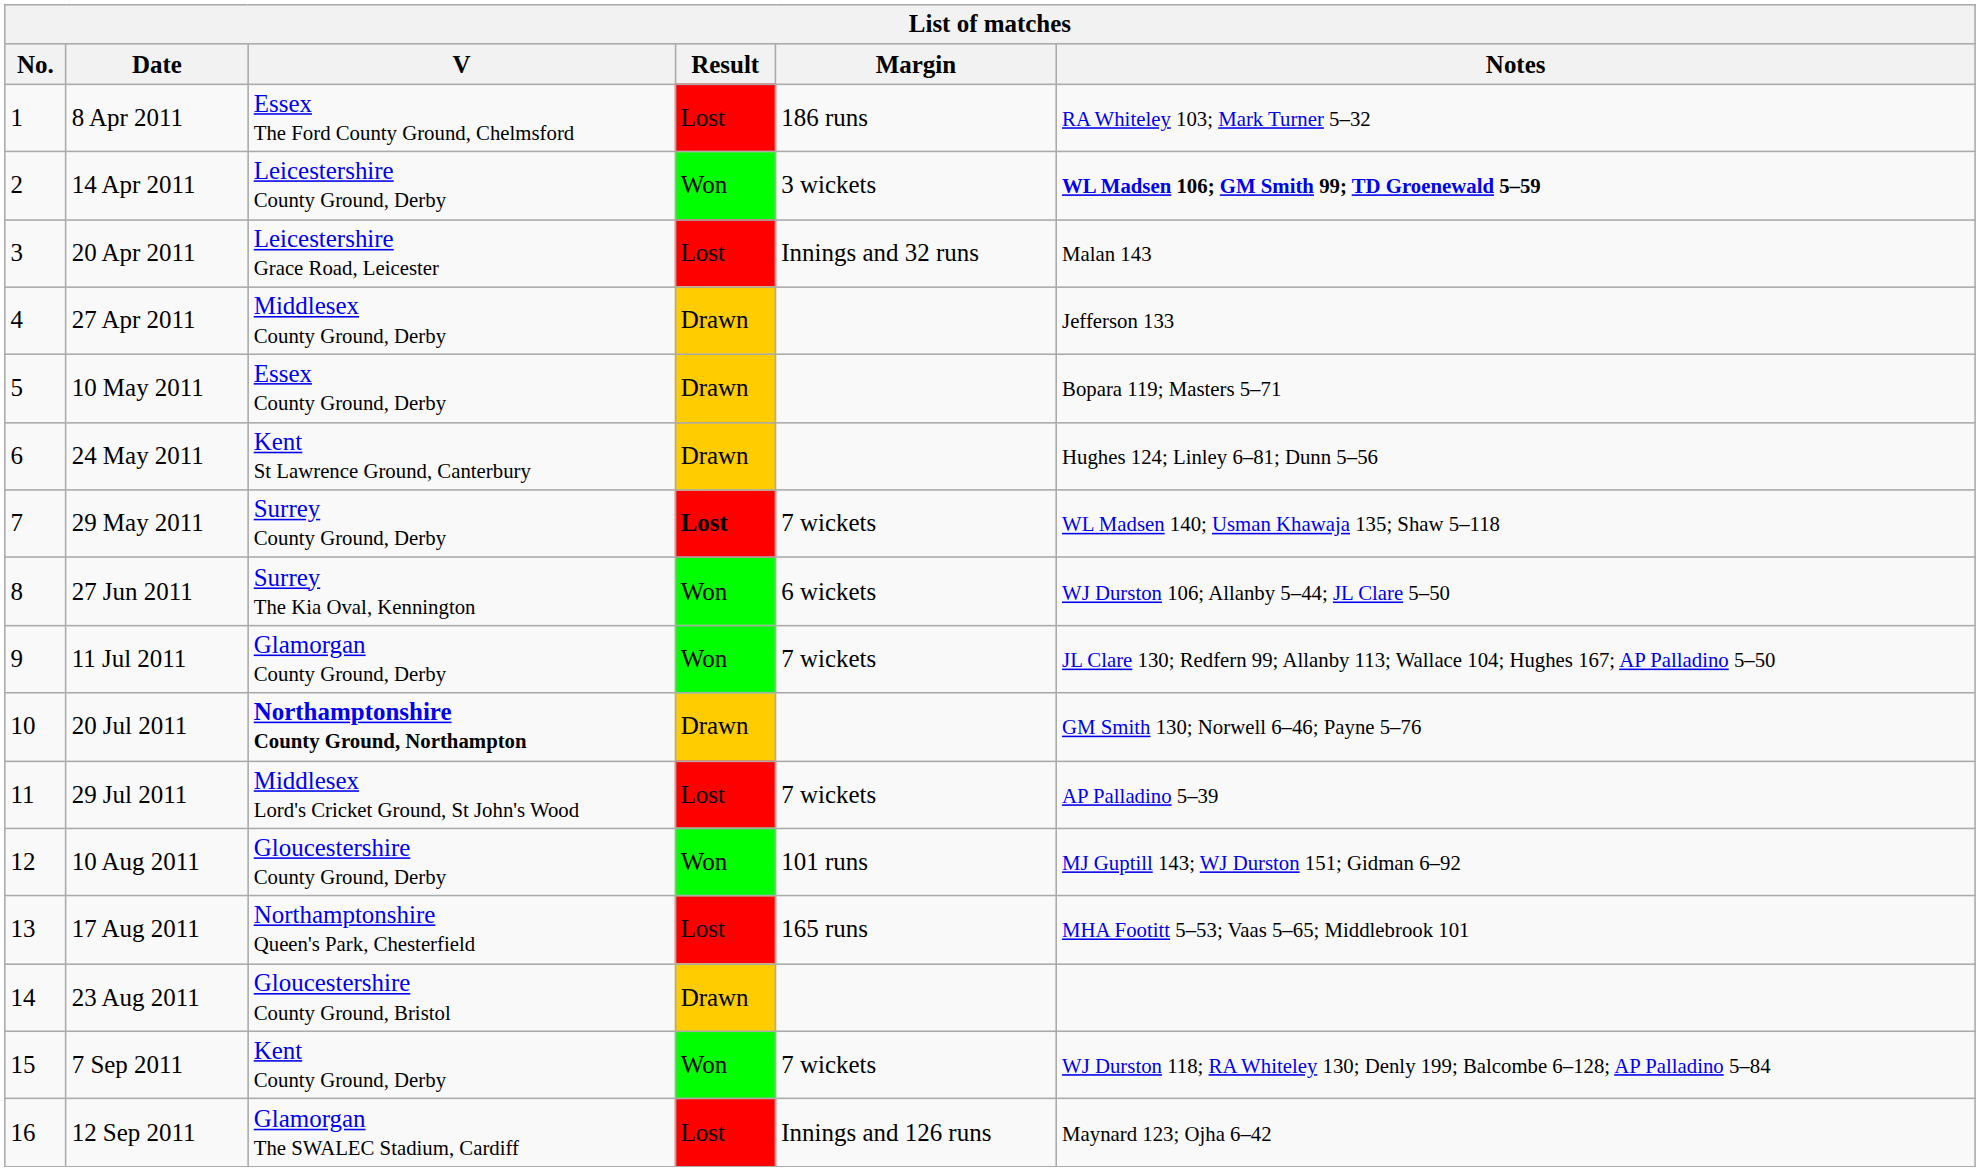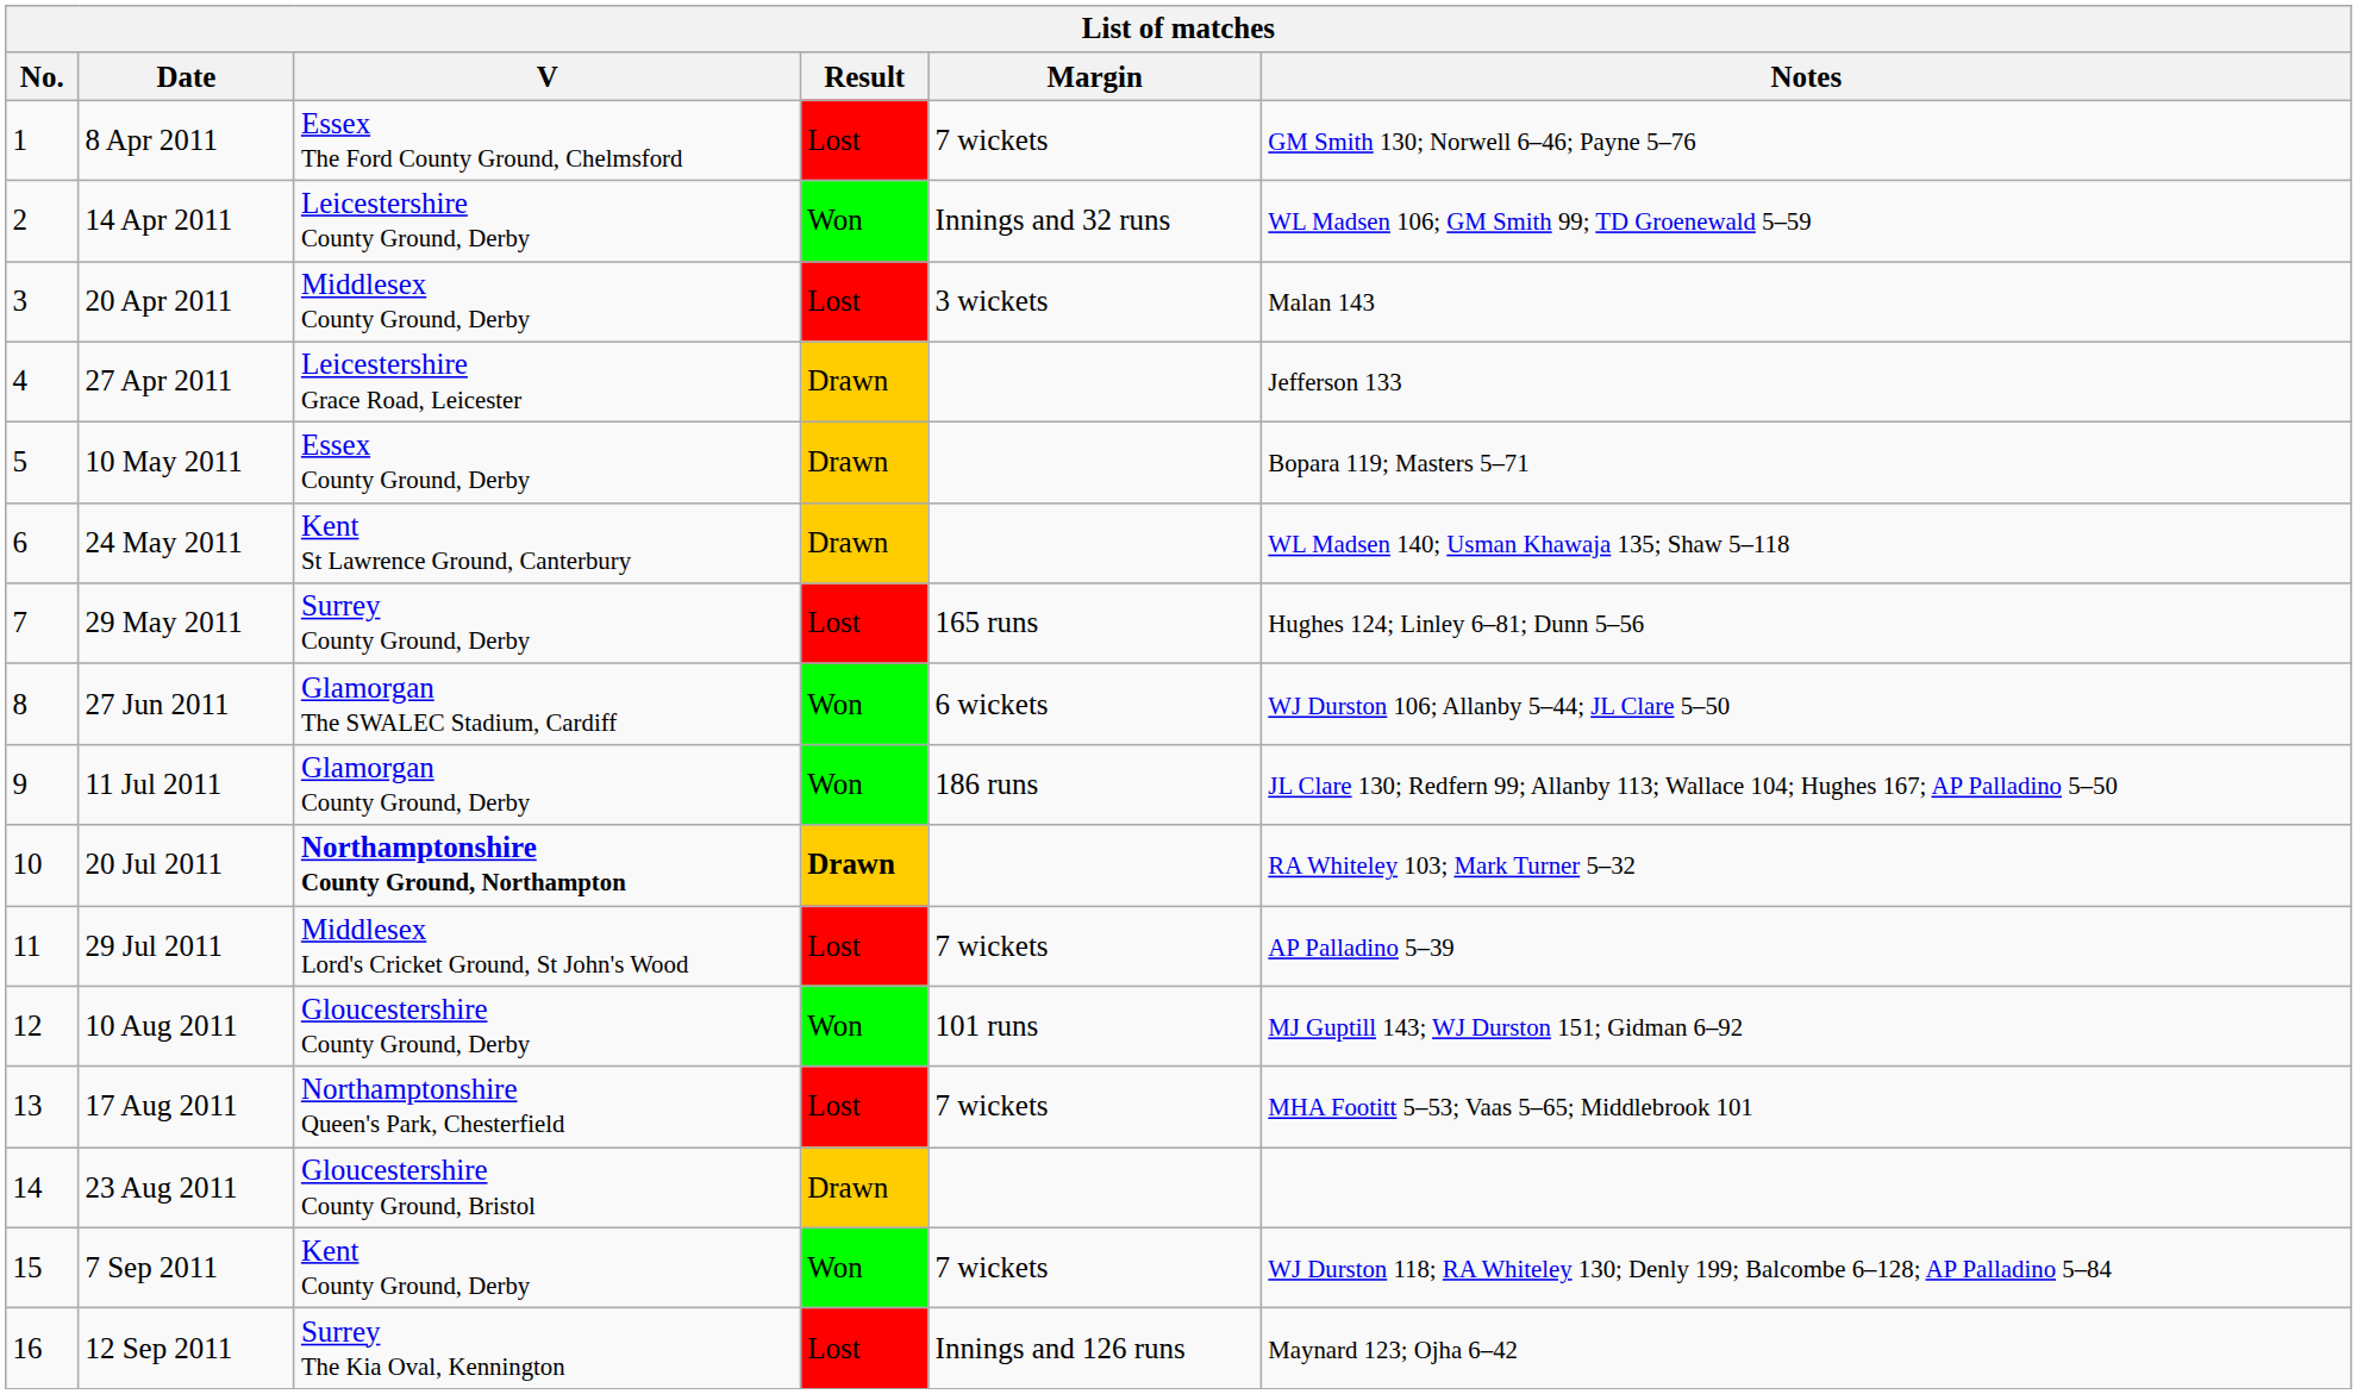 <table class="wikitable" width="100%">
 <tr>
 <th bgcolor="#efefef" colspan=6>List of matches</th>
 </tr>
 <tr bgcolor="#efefef">
 <th>No.</th>
 <th>Date</th>
 <th>V</th>
 <th>Result</th>
 <th>Margin</th>
 <th>Notes</th>
 </tr>
 <tr>
 <td>1</td>
 <td>8 Apr 2011</td>
 <td><a href='#'>Essex</a><br><small> The Ford County Ground, Chelmsford</small></td>
 <td bgcolor="#FF0000">Lost</td>
-<td>186 runs</td>
-<td><small> <a href='#'>RA Whiteley</a> 103; <a href='#'>Mark Turner</a> 5–32 </small></td>
+<td>7 wickets</td>
+<td><small> <a href='#'>GM Smith</a> 130; Norwell 6–46; Payne 5–76 </small></td>
 </tr>
 <tr>
 <td>2</td>
 <td>14 Apr 2011</td>
 <td><a href='#'>Leicestershire</a><br><small> County Ground, Derby</small></td>
 <td bgcolor="#00FF00">Won</td>
-<td>3 wickets</td>
-<td><strong><small> <a href='#'>WL Madsen</a> 106; <a href='#'>GM Smith</a> 99; <a href='#'>TD Groenewald</a> 5–59 </small></strong></td>
+<td>Innings and 32 runs</td>
+<td><small> <a href='#'>WL Madsen</a> 106; <a href='#'>GM Smith</a> 99; <a href='#'>TD Groenewald</a> 5–59 </small></td>
 </tr>
 <tr>
 <td>3</td>
 <td>20 Apr 2011</td>
-<td><a href='#'>Leicestershire</a><br><small> Grace Road, Leicester </small></td>
+<td><a href='#'>Middlesex</a><br><small> County Ground, Derby</small></td>
 <td bgcolor="#FF0000">Lost</td>
-<td>Innings and 32 runs</td>
+<td>3 wickets</td>
 <td><small> Malan 143 </small></td>
 </tr>
 <tr>
 <td>4</td>
 <td>27 Apr 2011</td>
-<td><a href='#'>Middlesex</a><br><small> County Ground, Derby</small></td>
+<td><a href='#'>Leicestershire</a><br><small> Grace Road, Leicester </small></td>
 <td bgcolor="#FFCC00">Drawn</td>
 <td></td>
 <td><small> Jefferson 133 </small></td>
 </tr>
 <tr>
 <td>5</td>
 <td>10 May 2011</td>
 <td><a href='#'>Essex</a><br><small> County Ground, Derby</small></td>
 <td bgcolor="#FFCC00">Drawn</td>
 <td></td>
 <td><small> Bopara 119; Masters 5–71 </small></td>
 </tr>
 <tr>
 <td>6</td>
 <td>24 May 2011</td>
 <td><a href='#'>Kent</a> <br><small> St Lawrence Ground, Canterbury</small></td>
 <td bgcolor="#FFCC00">Drawn</td>
 <td></td>
-<td><small> Hughes 124; Linley 6–81; Dunn 5–56 </small></td>
+<td><small> <a href='#'>WL Madsen</a> 140; <a href='#'>Usman Khawaja</a> 135; Shaw 5–118 </small></td>
 </tr>
 <tr>
 <td>7</td>
 <td>29 May 2011</td>
 <td><a href='#'>Surrey</a><br><small> County Ground, Derby</small></td>
-<td bgcolor="#FF0000"><strong>Lost</strong></td>
-<td>7 wickets</td>
-<td><small> <a href='#'>WL Madsen</a> 140; <a href='#'>Usman Khawaja</a> 135; Shaw 5–118 </small></td>
+<td bgcolor="#FF0000">Lost</td>
+<td>165 runs</td>
+<td><small> Hughes 124; Linley 6–81; Dunn 5–56 </small></td>
 </tr>
 <tr>
 <td>8</td>
 <td>27 Jun 2011</td>
-<td><a href='#'>Surrey</a><br><small> The Kia Oval, Kennington</small></td>
+<td><a href='#'>Glamorgan</a><br><small> The SWALEC Stadium, Cardiff</small></td>
 <td bgcolor="#00FF00">Won</td>
 <td>6 wickets</td>
 <td><small> <a href='#'>WJ Durston</a> 106; Allanby 5–44; <a href='#'>JL Clare</a> 5–50 </small></td>
 </tr>
 <tr>
 <td>9</td>
 <td>11 Jul 2011</td>
 <td><a href='#'>Glamorgan</a><br><small> County Ground, Derby</small></td>
 <td bgcolor="#00FF00">Won</td>
-<td>7 wickets</td>
+<td>186 runs</td>
 <td><small> <a href='#'>JL Clare</a> 130; Redfern 99; Allanby 113; Wallace 104; Hughes 167; <a href='#'>AP Palladino</a> 5–50 </small></td>
 </tr>
 <tr>
 <td>10</td>
 <td>20 Jul 2011</td>
 <td><strong><a href='#'>Northamptonshire</a><br><small> County Ground, Northampton</small></strong></td>
-<td bgcolor="#FFCC00">Drawn</td>
+<td bgcolor="#FFCC00"><strong>Drawn</strong></td>
 <td></td>
-<td><small> <a href='#'>GM Smith</a> 130; Norwell 6–46; Payne 5–76 </small></td>
+<td><small> <a href='#'>RA Whiteley</a> 103; <a href='#'>Mark Turner</a> 5–32 </small></td>
 </tr>
 <tr>
 <td>11</td>
 <td>29 Jul 2011</td>
 <td><a href='#'>Middlesex</a><br><small> Lord's Cricket Ground, St John's Wood</small></td>
 <td bgcolor="#FF0000">Lost</td>
 <td>7 wickets</td>
 <td><small> <a href='#'>AP Palladino</a> 5–39 </small></td>
 </tr>
 <tr>
 <td>12</td>
 <td>10 Aug 2011</td>
 <td><a href='#'>Gloucestershire</a><br><small> County Ground, Derby</small></td>
 <td bgcolor="#00FF00">Won</td>
 <td>101 runs</td>
 <td><small> <a href='#'>MJ Guptill</a> 143; <a href='#'>WJ Durston</a> 151; Gidman 6–92 </small></td>
 </tr>
 <tr>
 <td>13</td>
 <td>17 Aug 2011</td>
 <td><a href='#'>Northamptonshire</a><br><small> Queen's Park, Chesterfield</small></td>
 <td bgcolor="#FF0000">Lost</td>
-<td>165 runs</td>
+<td>7 wickets</td>
 <td><small> <a href='#'>MHA Footitt</a> 5–53; Vaas 5–65; Middlebrook 101 </small></td>
 </tr>
 <tr>
 <td>14</td>
 <td>23 Aug 2011</td>
 <td><a href='#'>Gloucestershire</a><br><small> County Ground, Bristol</small></td>
 <td bgcolor="#FFCC00">Drawn</td>
 <td></td>
 <td><small>  </small></td>
 </tr>
 <tr>
 <td>15</td>
 <td>7 Sep 2011</td>
 <td><a href='#'>Kent</a> <br><small> County Ground, Derby</small></td>
 <td bgcolor="#00FF00">Won</td>
 <td>7 wickets</td>
 <td><small> <a href='#'>WJ Durston</a> 118; <a href='#'>RA Whiteley</a> 130; Denly 199; Balcombe 6–128; <a href='#'>AP Palladino</a> 5–84 </small></td>
 </tr>
 <tr>
 <td>16</td>
 <td>12 Sep 2011</td>
-<td><a href='#'>Glamorgan</a><br><small> The SWALEC Stadium, Cardiff</small></td>
+<td><a href='#'>Surrey</a><br><small> The Kia Oval, Kennington</small></td>
 <td bgcolor="#FF0000">Lost</td>
 <td>Innings and 126 runs</td>
 <td><small> Maynard 123; Ojha 6–42 </small></td>
 </tr>
 <tr>
 </tr>
 </table>
